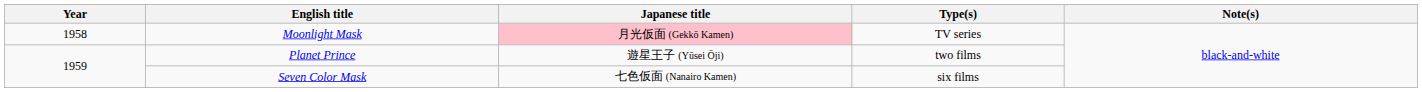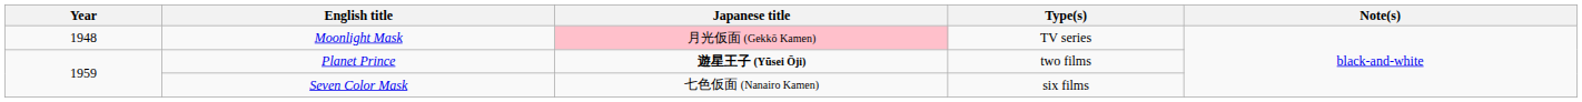 <table class="wikitable" style="width:95%; text-align:center">
 <tr>
 <th width=10%>Year</th>
 <th width=25%>English title</th>
 <th width=25%>Japanese title</th>
 <th width=15%>Type(s)</th>
 <th width=25%>Note(s)</th>
 </tr>
 <tr>
-<td>1958</td>
+<td>1948</td>
 <td><em><a href='#'>Moonlight Mask</a></em></td>
 <td style="background: pink;">月光仮面 <small>(Gekkō Kamen)</small></td>
 <td>TV series</td>
 <td rowspan=3><a href='#'>black-and-white</a></td>
 </tr>
 <tr>
 <td rowspan=2>1959</td>
 <td><em><a href='#'>Planet Prince</a></em></td>
-<td>遊星王子 <small>(Yūsei Ōji)</small></td>
+<td><strong>遊星王子 <small>(Yūsei Ōji)</small></strong></td>
 <td>two films</td>
 </tr>
 <tr>
 <td><em><a href='#'>Seven Color Mask</a></em></td>
 <td>七色仮面 <small>(Nanairo Kamen)</small></td>
 <td>six films</td>
 </tr>
 </table>
